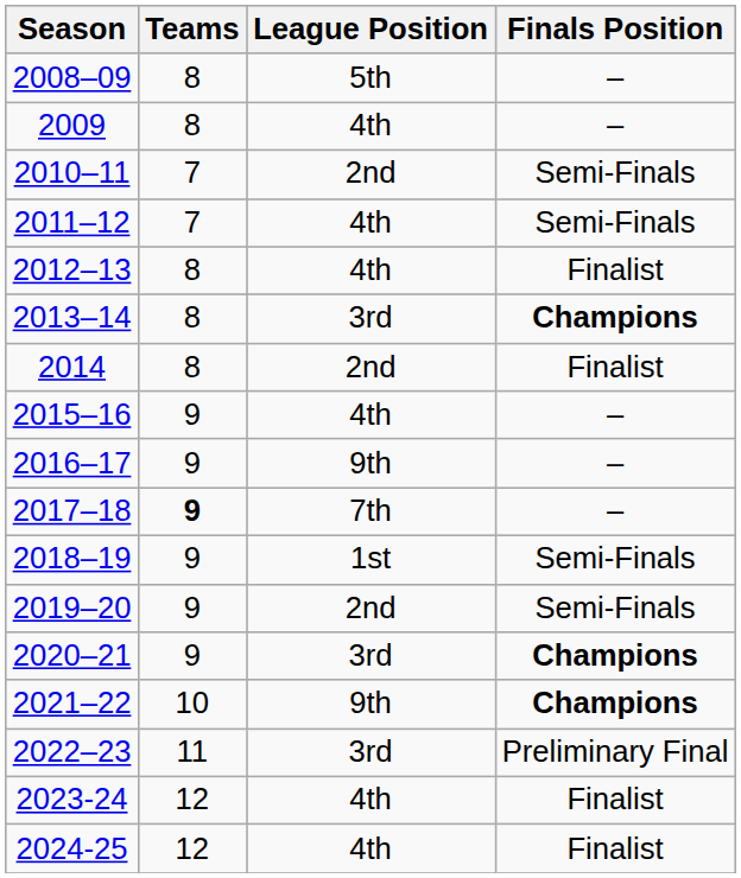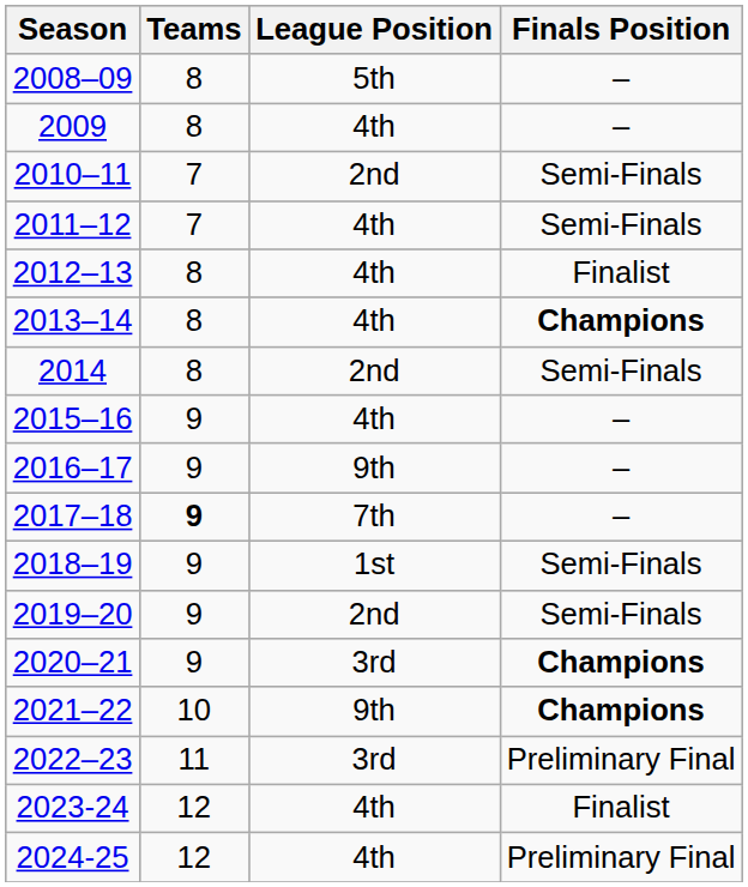 <table class="wikitable" style="text-align:center; text-align:center">
 <tr>
 <th>Season</th>
 <th>Teams</th>
 <th>League Position</th>
 <th>Finals Position</th>
 </tr>
 <tr>
 <td><a href='#'>2008–09</a></td>
 <td>8</td>
 <td>5th</td>
 <td>–</td>
 </tr>
 <tr>
 <td><a href='#'>2009</a></td>
 <td>8</td>
 <td>4th</td>
 <td>–</td>
 </tr>
 <tr>
 <td><a href='#'>2010–11</a></td>
 <td>7</td>
 <td>2nd</td>
 <td>Semi-Finals</td>
 </tr>
 <tr>
 <td><a href='#'>2011–12</a></td>
 <td>7</td>
 <td>4th</td>
 <td>Semi-Finals</td>
 </tr>
 <tr>
 <td><a href='#'>2012–13</a></td>
 <td>8</td>
 <td>4th</td>
 <td>Finalist</td>
 </tr>
 <tr>
 <td><a href='#'>2013–14</a></td>
 <td>8</td>
-<td>3rd</td>
+<td>4th</td>
 <td><strong>Champions</strong></td>
 </tr>
 <tr>
 <td><a href='#'>2014</a></td>
 <td>8</td>
 <td>2nd</td>
-<td>Finalist</td>
+<td>Semi-Finals</td>
 </tr>
 <tr>
 <td><a href='#'>2015–16</a></td>
 <td>9</td>
 <td>4th</td>
 <td>–</td>
 </tr>
 <tr>
 <td><a href='#'>2016–17</a></td>
 <td>9</td>
 <td>9th</td>
 <td>–</td>
 </tr>
 <tr>
 <td><a href='#'>2017–18</a></td>
 <td><strong>9</strong></td>
 <td>7th</td>
 <td>–</td>
 </tr>
 <tr>
 <td><a href='#'>2018–19</a></td>
 <td>9</td>
 <td>1st</td>
 <td>Semi-Finals</td>
 </tr>
 <tr>
 <td><a href='#'>2019–20</a></td>
 <td>9</td>
 <td>2nd</td>
 <td>Semi-Finals</td>
 </tr>
 <tr>
 <td><a href='#'>2020–21</a></td>
 <td>9</td>
 <td>3rd</td>
 <td><strong>Champions</strong></td>
 </tr>
 <tr>
 <td><a href='#'>2021–22</a></td>
 <td>10</td>
 <td>9th</td>
 <td><strong>Champions</strong></td>
 </tr>
 <tr>
 <td><a href='#'>2022–23</a></td>
 <td>11</td>
 <td>3rd</td>
 <td>Preliminary Final</td>
 </tr>
 <tr>
 <td><a href='#'>2023-24</a></td>
 <td>12</td>
 <td>4th</td>
 <td>Finalist</td>
 </tr>
 <tr>
 <td><a href='#'>2024-25</a></td>
 <td>12</td>
 <td>4th</td>
-<td>Finalist</td>
+<td>Preliminary Final</td>
 </tr>
 </table>
